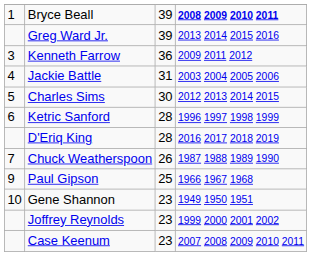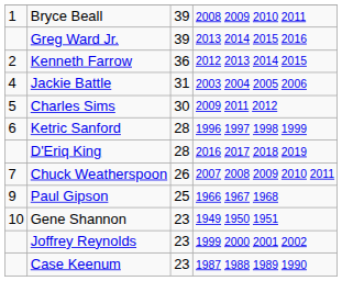 <table class="wikitable">
 <tr>
 </tr>
 <tr>
 <td>1</td>
 <td>Bryce Beall</td>
 <td>39</td>
-<td style="font-size:80%;"><strong><a href='#'>2008</a> <a href='#'>2009</a> <a href='#'>2010</a> <a href='#'>2011</a></strong></td>
+<td style="font-size:80%;"><a href='#'>2008</a> <a href='#'>2009</a> <a href='#'>2010</a> <a href='#'>2011</a></td>
 </tr>
 <tr>
 <td></td>
 <td><a href='#'>Greg Ward Jr.</a></td>
 <td>39</td>
 <td style="font-size:80%;"><a href='#'>2013</a> <a href='#'>2014</a> <a href='#'>2015</a> <a href='#'>2016</a></td>
 </tr>
 <tr>
-<td>3</td>
+<td>2</td>
 <td><a href='#'>Kenneth Farrow</a></td>
 <td>36</td>
-<td style="font-size:80%;"><a href='#'>2009</a> <a href='#'>2011</a> <a href='#'>2012</a></td>
+<td style="font-size:80%;"><a href='#'>2012</a> <a href='#'>2013</a> <a href='#'>2014</a> <a href='#'>2015</a></td>
 </tr>
 <tr>
 <td>4</td>
 <td><a href='#'>Jackie Battle</a></td>
 <td>31</td>
 <td style="font-size:80%;"><a href='#'>2003</a> <a href='#'>2004</a> <a href='#'>2005</a> <a href='#'>2006</a></td>
 </tr>
 <tr>
 <td>5</td>
 <td><a href='#'>Charles Sims</a></td>
 <td>30</td>
-<td style="font-size:80%;"><a href='#'>2012</a> <a href='#'>2013</a> <a href='#'>2014</a> <a href='#'>2015</a></td>
+<td style="font-size:80%;"><a href='#'>2009</a> <a href='#'>2011</a> <a href='#'>2012</a></td>
 </tr>
 <tr>
 <td>6</td>
 <td><a href='#'>Ketric Sanford</a></td>
 <td>28</td>
 <td style="font-size:80%;"><a href='#'>1996</a> <a href='#'>1997</a> <a href='#'>1998</a> <a href='#'>1999</a></td>
 </tr>
 <tr>
 <td></td>
 <td><a href='#'>D'Eriq King</a></td>
 <td>28</td>
 <td style="font-size:80%;"><a href='#'>2016</a> <a href='#'>2017</a> <a href='#'>2018</a> <a href='#'>2019</a></td>
 </tr>
 <tr>
 <td>7</td>
 <td><a href='#'>Chuck Weatherspoon</a></td>
 <td>26</td>
-<td style="font-size:80%;"><a href='#'>1987</a> <a href='#'>1988</a> <a href='#'>1989</a> <a href='#'>1990</a></td>
+<td style="font-size:80%;"><a href='#'>2007</a> <a href='#'>2008</a> <a href='#'>2009</a> <a href='#'>2010</a> <a href='#'>2011</a></td>
 </tr>
 <tr>
 <td>9</td>
 <td><a href='#'>Paul Gipson</a></td>
 <td>25</td>
 <td style="font-size:80%;"><a href='#'>1966</a> <a href='#'>1967</a> <a href='#'>1968</a></td>
 </tr>
 <tr>
 <td>10</td>
 <td>Gene Shannon</td>
 <td>23</td>
 <td style="font-size:80%;"><a href='#'>1949</a> <a href='#'>1950</a> <a href='#'>1951</a></td>
 </tr>
 <tr>
 <td></td>
 <td><a href='#'>Joffrey Reynolds</a></td>
 <td>23</td>
 <td style="font-size:80%;"><a href='#'>1999</a> <a href='#'>2000</a> <a href='#'>2001</a> <a href='#'>2002</a></td>
 </tr>
 <tr>
 <td></td>
 <td><a href='#'>Case Keenum</a></td>
 <td>23</td>
-<td style="font-size:80%;"><a href='#'>2007</a> <a href='#'>2008</a> <a href='#'>2009</a> <a href='#'>2010</a> <a href='#'>2011</a></td>
+<td style="font-size:80%;"><a href='#'>1987</a> <a href='#'>1988</a> <a href='#'>1989</a> <a href='#'>1990</a></td>
 </tr>
 </table>
